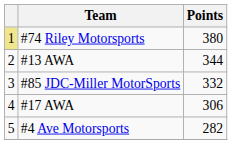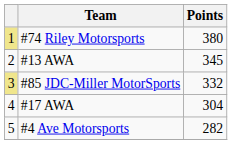 <table class="wikitable" style="font-size: 95%;">
 <tr>
 <th scope="col"></th>
 <th scope="col">Team</th>
 <th scope="col">Points</th>
 </tr>
 <tr>
 <td align=center style="background: khaki;">1</td>
 <td> #74 <a href='#'>Riley Motorsports</a></td>
 <td align=right>380</td>
 </tr>
 <tr>
 <td align=center>2</td>
 <td> #13 AWA</td>
-<td align=right>344</td>
+<td align=right>345</td>
 </tr>
 <tr>
-<td align=center>3</td>
+<td align=center style="background: khaki;">3</td>
 <td> #85 <a href='#'>JDC-Miller MotorSports</a></td>
 <td align=right>332</td>
 </tr>
 <tr>
 <td align=center>4</td>
 <td> #17 AWA</td>
-<td align=right>306</td>
+<td align=right>304</td>
 </tr>
 <tr>
 <td align=center>5</td>
 <td> #4 <a href='#'>Ave Motorsports</a></td>
 <td align=right>282</td>
 </tr>
 <tr>
 </tr>
 </table>
